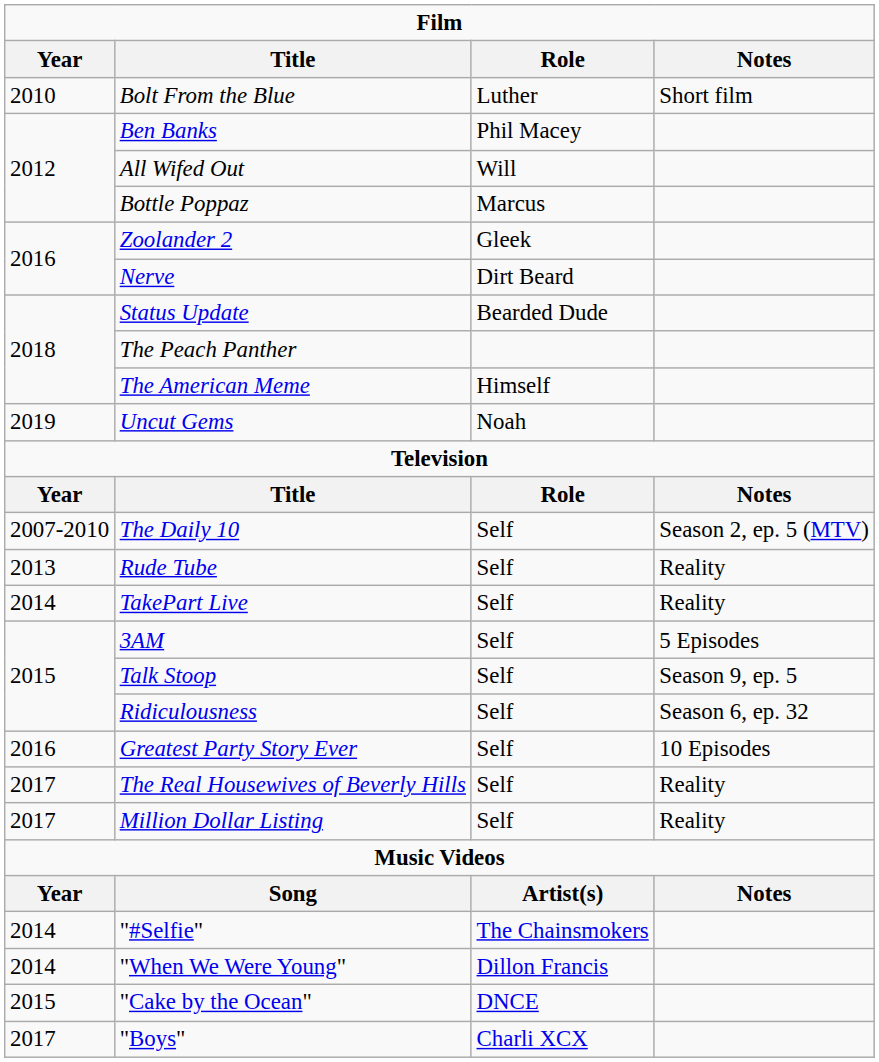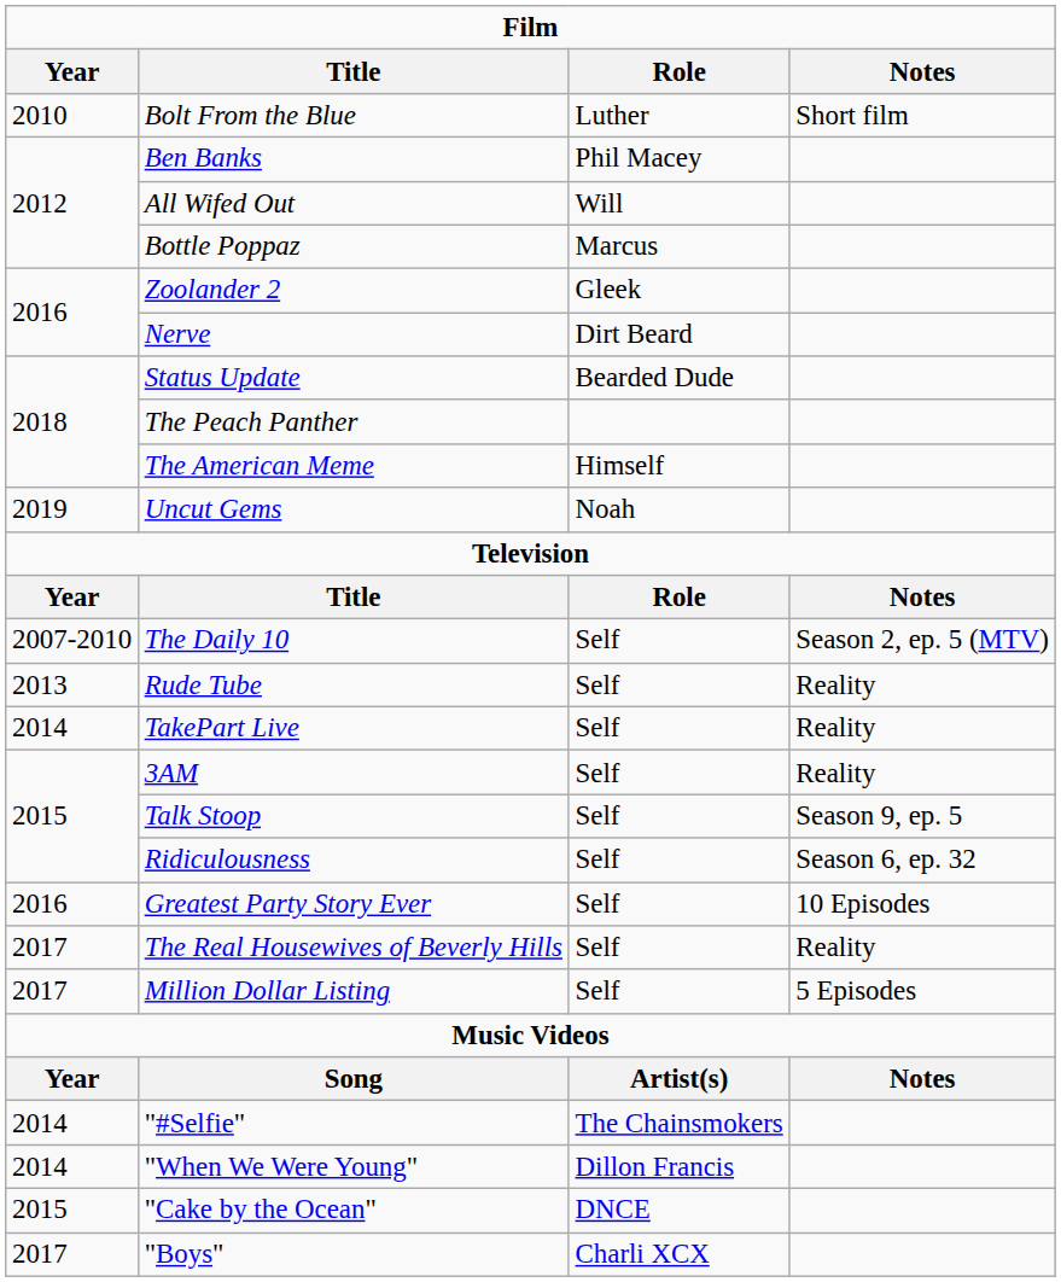 <table class="wikitable sortable">
 <tr>
 <td colspan="4" style="text-align: center;"><strong>Film</strong></td>
 </tr>
 <tr>
 <th class="unsortable">Year</th>
 <th class="unsortable">Title</th>
 <th class="unsortable">Role</th>
 <th class="unsortable">Notes</th>
 </tr>
 <tr>
 <td>2010</td>
 <td><em>Bolt From the Blue</em></td>
 <td>Luther</td>
 <td>Short film</td>
 </tr>
 <tr>
 <td rowspan="3">2012</td>
 <td><em><a href='#'>Ben Banks</a></em></td>
 <td>Phil Macey</td>
 <td></td>
 </tr>
 <tr>
 <td><em>All Wifed Out</em></td>
 <td>Will</td>
 <td></td>
 </tr>
 <tr>
 <td><em>Bottle Poppaz</em></td>
 <td>Marcus</td>
 <td></td>
 </tr>
 <tr>
 <td rowspan= "2">2016</td>
 <td><em><a href='#'>Zoolander 2</a></em></td>
 <td>Gleek</td>
 <td></td>
 </tr>
 <tr>
 <td><em><a href='#'>Nerve</a></em></td>
 <td>Dirt Beard</td>
 <td></td>
 </tr>
 <tr>
 <td rowspan= "3">2018</td>
 <td><em><a href='#'>Status Update</a></em></td>
 <td>Bearded Dude</td>
 <td></td>
 </tr>
 <tr>
 <td><em>The Peach Panther</em></td>
 <td></td>
 <td></td>
 </tr>
 <tr>
 <td><em><a href='#'>The American Meme</a></em></td>
 <td>Himself</td>
 <td></td>
 </tr>
 <tr>
 <td rowspan= "1">2019</td>
 <td><em><a href='#'>Uncut Gems</a></em></td>
 <td>Noah</td>
 <td></td>
 </tr>
 <tr>
 <td colspan="4" style="text-align: center;"><strong>Television</strong></td>
 </tr>
 <tr>
 <th class="unsortable">Year</th>
 <th class="unsortable">Title</th>
 <th class="unsortable">Role</th>
 <th class="unsortable">Notes</th>
 </tr>
 <tr>
 <td>2007-2010</td>
 <td><em> <a href='#'>The Daily 10</a></em></td>
 <td>Self</td>
 <td>Season 2, ep. 5 (<a href='#'>MTV</a>)</td>
 </tr>
 <tr>
 <td>2013</td>
 <td><em> <a href='#'>Rude Tube</a></em></td>
 <td>Self</td>
 <td>Reality</td>
 </tr>
 <tr>
 <td>2014</td>
 <td><em> <a href='#'>TakePart Live</a></em></td>
 <td>Self</td>
 <td>Reality</td>
 </tr>
 <tr>
 <td rowspan="3">2015</td>
 <td><em><a href='#'>3AM</a></em></td>
 <td>Self</td>
-<td>5 Episodes</td>
+<td>Reality</td>
 </tr>
 <tr>
 <td><em><a href='#'>Talk Stoop</a></em></td>
 <td>Self</td>
 <td>Season 9, ep. 5</td>
 </tr>
 <tr>
 <td><em><a href='#'>Ridiculousness</a></em></td>
 <td>Self</td>
 <td>Season 6, ep. 32</td>
 </tr>
 <tr>
 <td>2016</td>
 <td><em><a href='#'>Greatest Party Story Ever</a></em></td>
 <td>Self</td>
 <td>10 Episodes</td>
 </tr>
 <tr>
 <td>2017</td>
 <td><em><a href='#'>The Real Housewives of Beverly Hills</a></em></td>
 <td>Self</td>
 <td>Reality</td>
 </tr>
 <tr>
 <td>2017</td>
 <td><em><a href='#'>Million Dollar Listing</a></em></td>
 <td>Self</td>
-<td>Reality</td>
+<td>5 Episodes</td>
 </tr>
 <tr>
 <td colspan="4" style="text-align: center;"><strong>Music Videos</strong></td>
 </tr>
 <tr>
 <th class="unsortable">Year</th>
 <th class="unsortable">Song</th>
 <th class="unsortable">Artist(s)</th>
 <th class="unsortable">Notes</th>
 </tr>
 <tr>
 <td>2014</td>
 <td>"<a href='#'>#Selfie</a>"</td>
 <td><a href='#'>The Chainsmokers</a></td>
 <td></td>
 </tr>
 <tr>
 <td>2014</td>
 <td>"<a href='#'>When We Were Young</a>"</td>
 <td><a href='#'>Dillon Francis</a></td>
 <td></td>
 </tr>
 <tr>
 <td>2015</td>
 <td>"<a href='#'>Cake by the Ocean</a>"</td>
 <td><a href='#'>DNCE</a></td>
 <td></td>
 </tr>
 <tr>
 <td>2017</td>
 <td>"<a href='#'>Boys</a>"</td>
 <td><a href='#'>Charli XCX</a></td>
 <td></td>
 </tr>
 </table>
